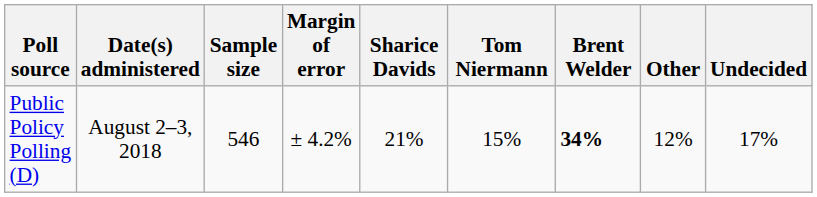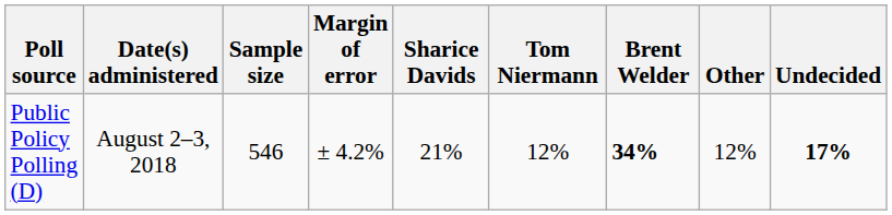 <table class="wikitable">
 <tr valign= bottom>
 <th>Poll source</th>
 <th>Date(s)<br>administered</th>
 <th>Sample<br>size</th>
 <th>Margin of<br>error</th>
 <th style="width:100px;">Sharice<br>Davids</th>
 <th style="width:100px;">Tom<br>Niermann</th>
 <th style="width:100px;">Brent<br>Welder</th>
 <th>Other</th>
 <th>Undecided</th>
 </tr>
 <tr>
 <td><a href='#'>Public Policy Polling (D)</a></td>
 <td align=center>August 2–3, 2018</td>
 <td align=center>546</td>
 <td align=center>± 4.2%</td>
 <td align=center>21%</td>
-<td align=center>15%</td>
+<td align=center>12%</td>
 <td><strong>34%</strong></td>
 <td align=center>12%</td>
-<td align=center>17%</td>
+<td align=center><strong>17%</strong></td>
 </tr>
 </table>
